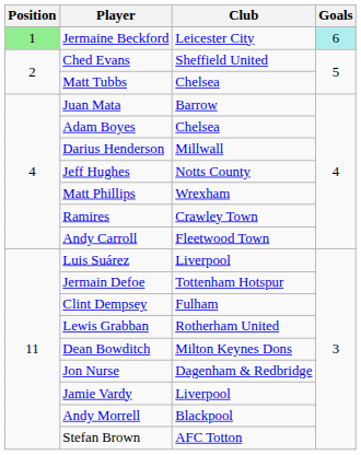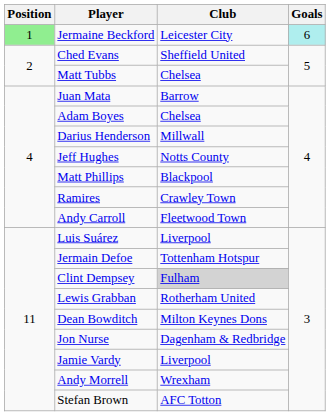 <table class="wikitable" style="text-align:center">
 <tr>
 <th>Position</th>
 <th>Player</th>
 <th>Club</th>
 <th>Goals</th>
 </tr>
 <tr>
 <td style="background: lightgreen;">1</td>
 <td align="left"> <a href='#'>Jermaine Beckford</a></td>
 <td align="left"><a href='#'>Leicester City</a></td>
 <td style="background: paleturquoise;">6</td>
 </tr>
 <tr>
 <td rowspan="2">2</td>
 <td align="left"> <a href='#'>Ched Evans</a></td>
 <td align="left"><a href='#'>Sheffield United</a></td>
 <td rowspan="2">5</td>
 </tr>
 <tr>
 <td align="left"> <a href='#'>Matt Tubbs</a></td>
 <td align="left"><a href='#'>Chelsea</a></td>
 </tr>
 <tr>
 <td rowspan="7">4</td>
 <td align="left"> <a href='#'>Juan Mata</a></td>
 <td align="left"><a href='#'>Barrow</a></td>
 <td rowspan="7">4</td>
 </tr>
 <tr>
 <td align="left"> <a href='#'>Adam Boyes</a></td>
 <td align="left"><a href='#'>Chelsea</a></td>
 </tr>
 <tr>
 <td align="left"> <a href='#'>Darius Henderson</a></td>
 <td align="left"><a href='#'>Millwall</a></td>
 </tr>
 <tr>
 <td align="left"> <a href='#'>Jeff Hughes</a></td>
 <td align="left"><a href='#'>Notts County</a></td>
 </tr>
 <tr>
 <td align="left"> <a href='#'>Matt Phillips</a></td>
-<td align="left"><a href='#'>Wrexham</a></td>
+<td align="left"><a href='#'>Blackpool</a></td>
 </tr>
 <tr>
 <td align="left"> <a href='#'>Ramires</a></td>
 <td align="left"><a href='#'>Crawley Town</a></td>
 </tr>
 <tr>
 <td align="left"> <a href='#'>Andy Carroll</a></td>
 <td align="left"><a href='#'>Fleetwood Town</a></td>
 </tr>
 <tr>
 <td rowspan="9">11</td>
 <td align="left"> <a href='#'>Luis Suárez</a></td>
 <td align="left"><a href='#'>Liverpool</a></td>
 <td rowspan="9">3</td>
 </tr>
 <tr>
 <td align="left"> <a href='#'>Jermain Defoe</a></td>
 <td align="left"><a href='#'>Tottenham Hotspur</a></td>
 </tr>
 <tr>
 <td align="left"> <a href='#'>Clint Dempsey</a></td>
-<td align="left"><a href='#'>Fulham</a></td>
+<td align="left" style="background: lightgrey;"><a href='#'>Fulham</a></td>
 </tr>
 <tr>
 <td align="left"> <a href='#'>Lewis Grabban</a></td>
 <td align="left"><a href='#'>Rotherham United</a></td>
 </tr>
 <tr>
 <td align="left"> <a href='#'>Dean Bowditch</a></td>
 <td align="left"><a href='#'>Milton Keynes Dons</a></td>
 </tr>
 <tr>
 <td align="left"> <a href='#'>Jon Nurse</a></td>
 <td align="left"><a href='#'>Dagenham & Redbridge</a></td>
 </tr>
 <tr>
 <td align="left"> <a href='#'>Jamie Vardy</a></td>
 <td align="left"><a href='#'>Liverpool</a></td>
 </tr>
 <tr>
 <td align="left"> <a href='#'>Andy Morrell</a></td>
-<td align="left"><a href='#'>Blackpool</a></td>
+<td align="left"><a href='#'>Wrexham</a></td>
 </tr>
 <tr>
 <td align="left"> Stefan Brown</td>
 <td align="left"><a href='#'>AFC Totton</a></td>
 </tr>
 </table>
